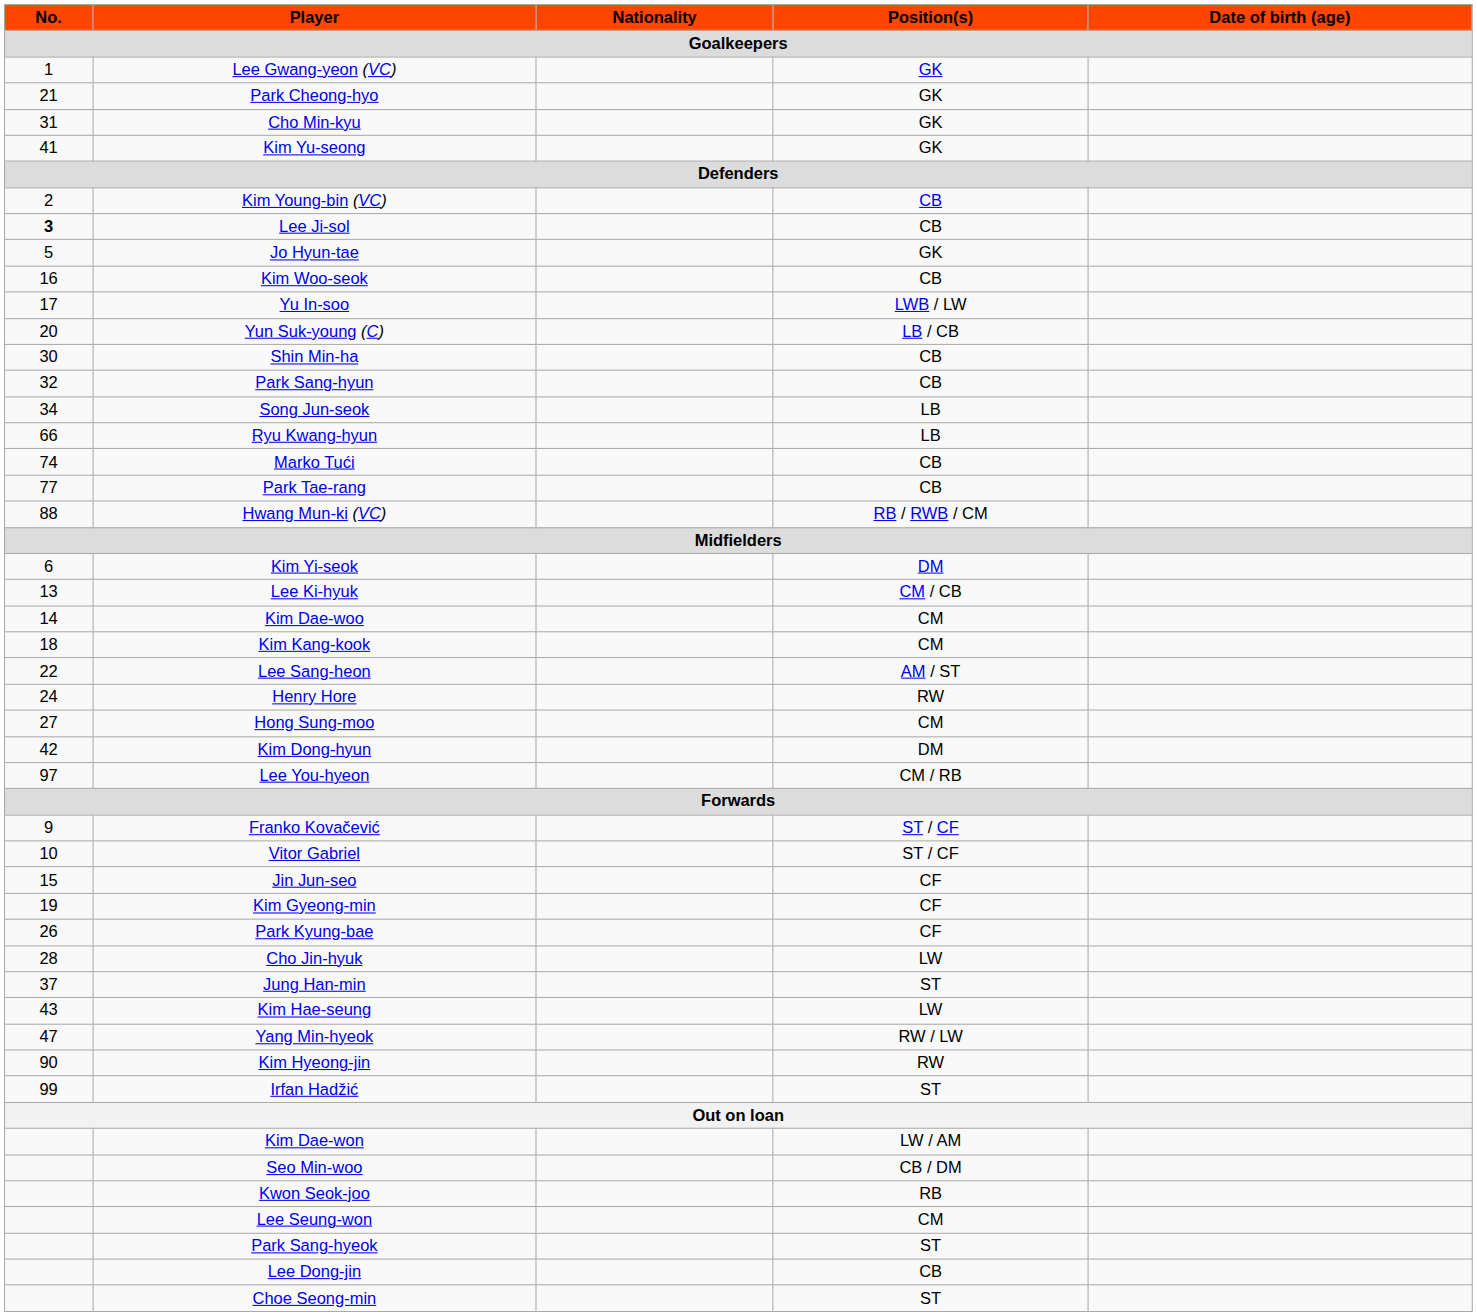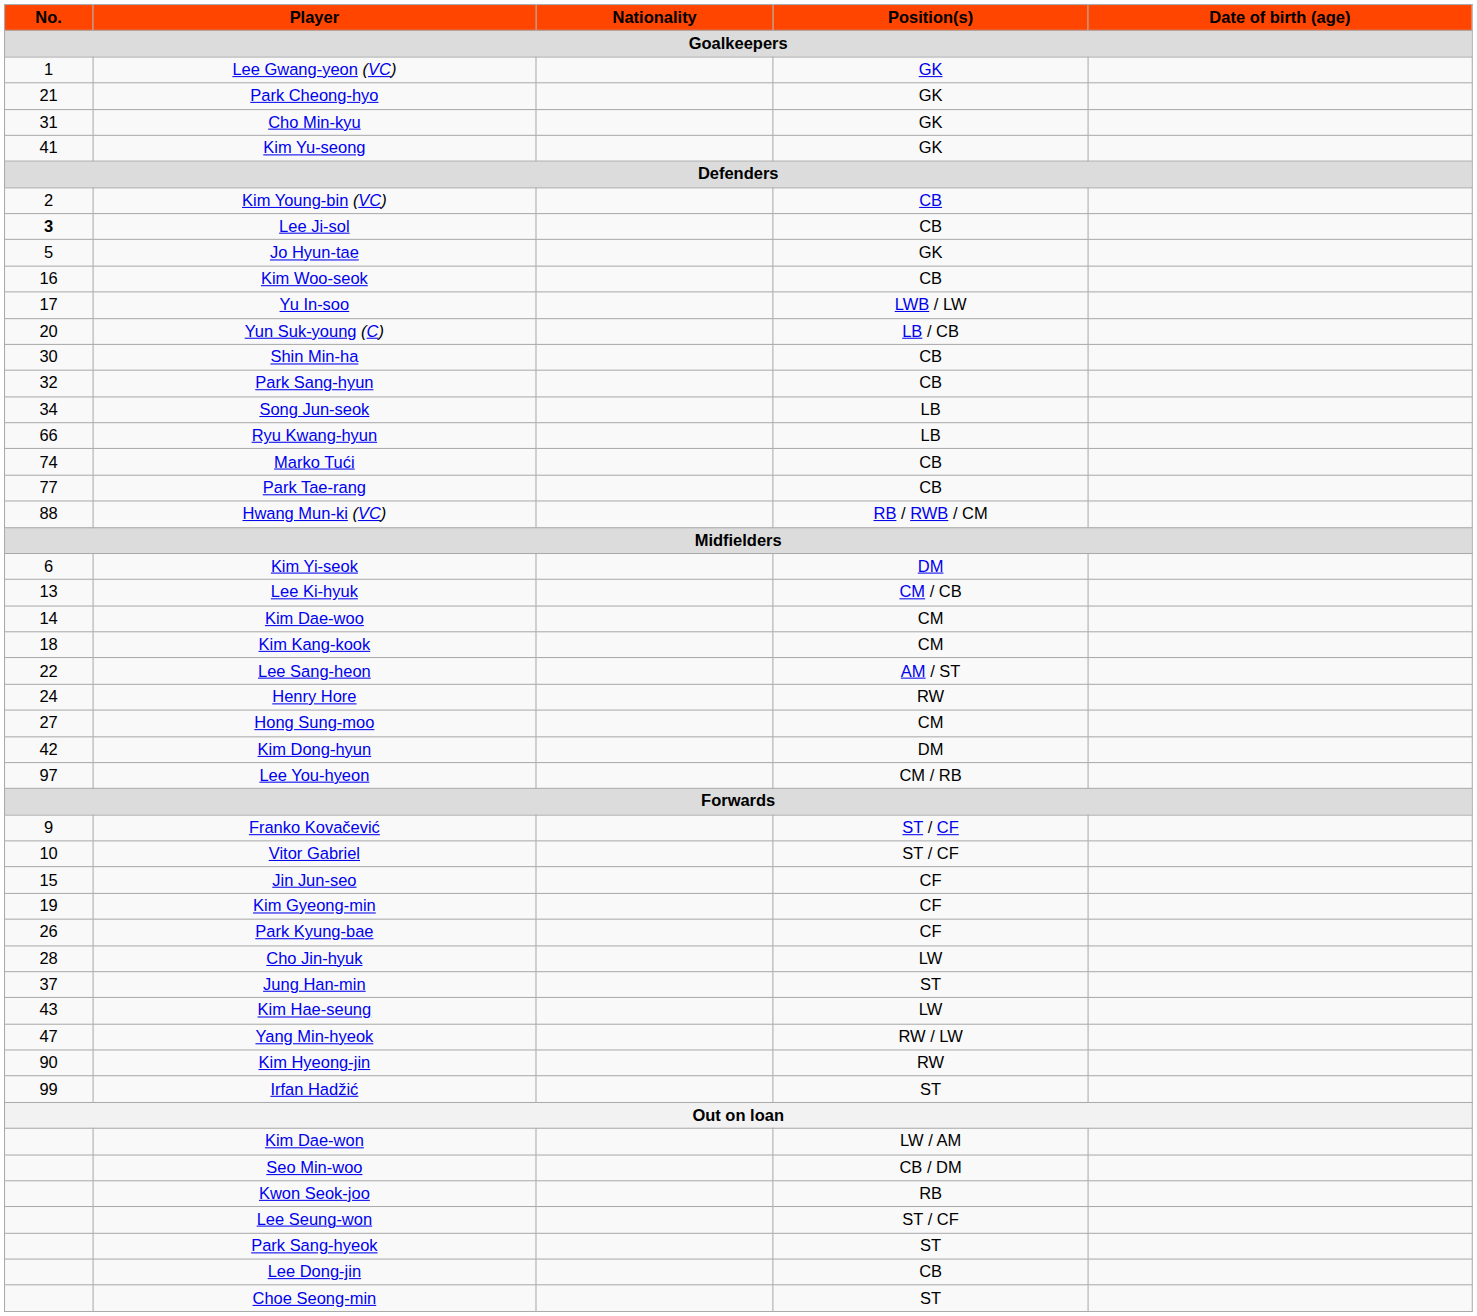 <table class="wikitable" style="text-align:center;width:90%">
 <tr>
 <th style="background:#FF4500; color:black; text-align:center;">No.</th>
 <th style="background:#FF4500; color:black; text-align:center;">Player</th>
 <th style="background:#FF4500; color:black; text-align:center;">Nationality</th>
 <th style="background:#FF4500; color:black; text-align:center;">Position(s)</th>
 <th style="background:#FF4500; color:black; text-align:center;">Date of birth (age)</th>
 </tr>
 <tr>
 <th colspan="5" style="background:#dcdcdc; text-align:center;">Goalkeepers</th>
 </tr>
 <tr>
 <td>1</td>
 <td><a href='#'>Lee Gwang-yeon</a> <em>(<a href='#'>VC</a>)</em></td>
 <td></td>
 <td><a href='#'>GK</a></td>
 <td></td>
 </tr>
 <tr>
 <td>21</td>
 <td><a href='#'>Park Cheong-hyo</a></td>
 <td></td>
 <td>GK</td>
 <td></td>
 </tr>
 <tr>
 <td>31</td>
 <td><a href='#'>Cho Min-kyu</a></td>
 <td></td>
 <td>GK</td>
 <td></td>
 </tr>
 <tr>
 <td>41</td>
 <td><a href='#'>Kim Yu-seong</a></td>
 <td></td>
 <td>GK</td>
 <td></td>
 </tr>
 <tr>
 <th colspan="5" style="background:#dcdcdc; text-align:center;">Defenders</th>
 </tr>
 <tr>
 <td>2</td>
 <td><a href='#'>Kim Young-bin</a> <em>(<a href='#'>VC</a>)</em></td>
 <td></td>
 <td><a href='#'>CB</a></td>
 <td></td>
 </tr>
 <tr>
 <td><strong>3</strong></td>
 <td><a href='#'>Lee Ji-sol</a></td>
 <td></td>
 <td>CB</td>
 <td></td>
 </tr>
 <tr>
 <td>5</td>
 <td><a href='#'>Jo Hyun-tae</a></td>
 <td></td>
 <td>GK</td>
 <td></td>
 </tr>
 <tr>
 <td>16</td>
 <td><a href='#'>Kim Woo-seok</a></td>
 <td></td>
 <td>CB</td>
 <td></td>
 </tr>
 <tr>
 <td>17</td>
 <td><a href='#'>Yu In-soo</a></td>
 <td></td>
 <td><a href='#'>LWB</a> / LW</td>
 <td></td>
 </tr>
 <tr>
 <td>20</td>
 <td><a href='#'>Yun Suk-young</a> <em>(<a href='#'>C</a>)</em></td>
 <td></td>
 <td><a href='#'>LB</a> / CB</td>
 <td></td>
 </tr>
 <tr>
 <td>30</td>
 <td><a href='#'>Shin Min-ha</a></td>
 <td></td>
 <td>CB</td>
 <td></td>
 </tr>
 <tr>
 <td>32</td>
 <td><a href='#'>Park Sang-hyun</a></td>
 <td></td>
 <td>CB</td>
 <td></td>
 </tr>
 <tr>
 <td>34</td>
 <td><a href='#'>Song Jun-seok</a></td>
 <td></td>
 <td>LB</td>
 <td></td>
 </tr>
 <tr>
 <td>66</td>
 <td><a href='#'>Ryu Kwang-hyun</a></td>
 <td></td>
 <td>LB</td>
 <td></td>
 </tr>
 <tr>
 <td>74</td>
 <td><a href='#'>Marko Tući</a></td>
 <td></td>
 <td>CB</td>
 <td></td>
 </tr>
 <tr>
 <td>77</td>
 <td><a href='#'>Park Tae-rang</a></td>
 <td></td>
 <td>CB</td>
 <td></td>
 </tr>
 <tr>
 <td>88</td>
 <td><a href='#'>Hwang Mun-ki</a> <em>(<a href='#'>VC</a>)</em></td>
 <td></td>
 <td><a href='#'>RB</a> / <a href='#'>RWB</a> / CM</td>
 <td></td>
 </tr>
 <tr>
 <th colspan="5" style="background:#dcdcdc; text-align:center;">Midfielders</th>
 </tr>
 <tr>
 <td>6</td>
 <td><a href='#'>Kim Yi-seok</a></td>
 <td></td>
 <td><a href='#'>DM</a></td>
 <td></td>
 </tr>
 <tr>
 <td>13</td>
 <td><a href='#'>Lee Ki-hyuk</a></td>
 <td></td>
 <td><a href='#'>CM</a> / CB</td>
 <td></td>
 </tr>
 <tr>
 <td>14</td>
 <td><a href='#'>Kim Dae-woo</a></td>
 <td></td>
 <td>CM</td>
 <td></td>
 </tr>
 <tr>
 <td>18</td>
 <td><a href='#'>Kim Kang-kook</a></td>
 <td></td>
 <td>CM</td>
 <td></td>
 </tr>
 <tr>
 <td>22</td>
 <td><a href='#'>Lee Sang-heon</a></td>
 <td></td>
 <td><a href='#'>AM</a> / ST</td>
 <td></td>
 </tr>
 <tr>
 <td>24</td>
 <td><a href='#'>Henry Hore</a></td>
 <td></td>
 <td>RW</td>
 <td></td>
 </tr>
 <tr>
 <td>27</td>
 <td><a href='#'>Hong Sung-moo</a></td>
 <td></td>
 <td>CM</td>
 <td></td>
 </tr>
 <tr>
 <td>42</td>
 <td><a href='#'>Kim Dong-hyun</a></td>
 <td></td>
 <td>DM</td>
 <td></td>
 </tr>
 <tr>
 <td>97</td>
 <td><a href='#'>Lee You-hyeon</a></td>
 <td></td>
 <td>CM / RB</td>
 <td></td>
 </tr>
 <tr>
 <th colspan="5" style="background:#dcdcdc; text-align:center;">Forwards</th>
 </tr>
 <tr>
 <td>9</td>
 <td><a href='#'>Franko Kovačević</a></td>
 <td></td>
 <td><a href='#'>ST</a> / <a href='#'>CF</a></td>
 <td></td>
 </tr>
 <tr>
 <td>10</td>
 <td><a href='#'>Vitor Gabriel</a></td>
 <td></td>
 <td>ST / CF</td>
 <td></td>
 </tr>
 <tr>
 <td>15</td>
 <td><a href='#'>Jin Jun-seo</a></td>
 <td></td>
 <td>CF</td>
 <td></td>
 </tr>
 <tr>
 <td>19</td>
 <td><a href='#'>Kim Gyeong-min</a></td>
 <td></td>
 <td>CF</td>
 <td></td>
 </tr>
 <tr>
 <td>26</td>
 <td><a href='#'>Park Kyung-bae</a></td>
 <td></td>
 <td>CF</td>
 <td></td>
 </tr>
 <tr>
 <td>28</td>
 <td><a href='#'>Cho Jin-hyuk</a></td>
 <td></td>
 <td>LW</td>
 <td></td>
 </tr>
 <tr>
 <td>37</td>
 <td><a href='#'>Jung Han-min</a></td>
 <td></td>
 <td>ST</td>
 <td></td>
 </tr>
 <tr>
 <td>43</td>
 <td><a href='#'>Kim Hae-seung</a></td>
 <td></td>
 <td>LW</td>
 <td></td>
 </tr>
 <tr>
 <td>47</td>
 <td><a href='#'>Yang Min-hyeok</a></td>
 <td></td>
 <td>RW / LW</td>
 <td></td>
 </tr>
 <tr>
 <td>90</td>
 <td><a href='#'>Kim Hyeong-jin</a></td>
 <td></td>
 <td>RW</td>
 <td></td>
 </tr>
 <tr>
 <td>99</td>
 <td><a href='#'>Irfan Hadžić</a></td>
 <td></td>
 <td>ST</td>
 <td></td>
 </tr>
 <tr>
 <th colspan="5">Out on loan</th>
 </tr>
 <tr>
 <td></td>
 <td><a href='#'>Kim Dae-won</a></td>
 <td></td>
 <td>LW / AM</td>
 <td></td>
 </tr>
 <tr>
 <td></td>
 <td><a href='#'>Seo Min-woo</a></td>
 <td></td>
 <td>CB / DM</td>
 <td></td>
 </tr>
 <tr>
 <td></td>
 <td><a href='#'>Kwon Seok-joo</a></td>
 <td></td>
 <td>RB</td>
 <td></td>
 </tr>
 <tr>
 <td></td>
 <td><a href='#'>Lee Seung-won</a></td>
 <td></td>
-<td>CM</td>
+<td>ST / CF</td>
 <td></td>
 </tr>
 <tr>
 <td></td>
 <td><a href='#'>Park Sang-hyeok</a></td>
 <td></td>
 <td>ST</td>
 <td></td>
 </tr>
 <tr>
 <td></td>
 <td><a href='#'>Lee Dong-jin</a></td>
 <td></td>
 <td>CB</td>
 <td></td>
 </tr>
 <tr>
 <td></td>
 <td><a href='#'>Choe Seong-min</a></td>
 <td></td>
 <td>ST</td>
 <td></td>
 </tr>
 <tr>
 </tr>
 </table>
